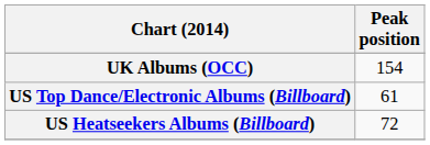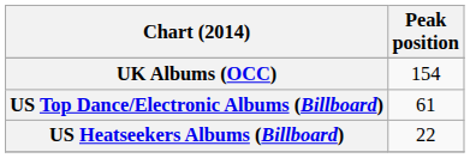 <table class="wikitable sortable plainrowheaders">
 <tr>
 <th scope="col">Chart (2014)</th>
 <th scope="col">Peak<br>position</th>
 </tr>
 <tr>
 </tr>
 <tr>
 <th scope="row">UK Albums (<a href='#'>OCC</a>)</th>
 <td align="center">154</td>
 </tr>
 <tr>
 <th scope="row">US <a href='#'>Top Dance/Electronic Albums</a> (<em><a href='#'>Billboard</a></em>)</th>
 <td align="center">61</td>
 </tr>
 <tr>
 <th scope="row">US <a href='#'>Heatseekers Albums</a> (<em><a href='#'>Billboard</a></em>)</th>
-<td align="center">72</td>
+<td align="center">22</td>
 </tr>
 <tr>
 </tr>
 </table>
